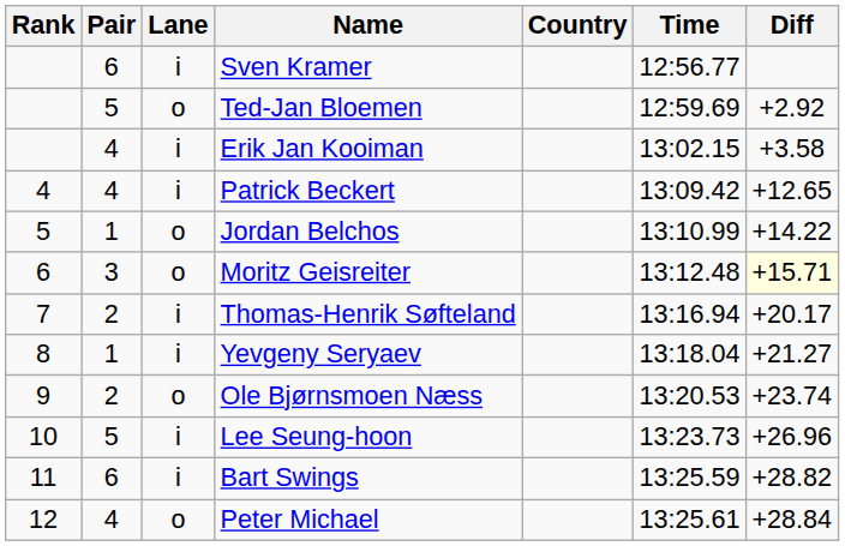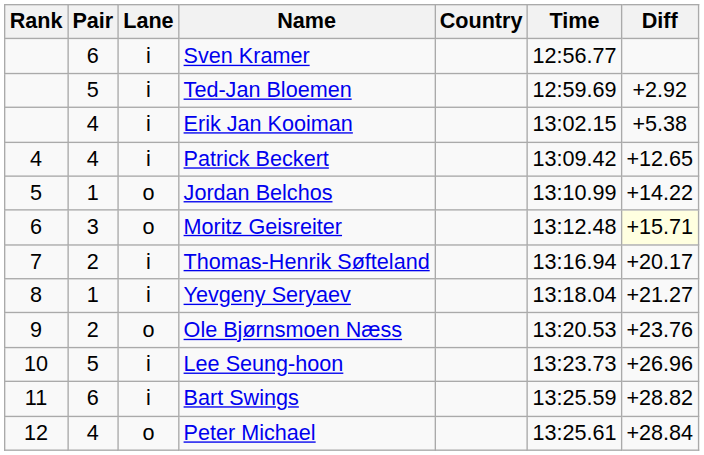 <table class="wikitable sortable" style="text-align:center">
 <tr>
 <th>Rank</th>
 <th>Pair</th>
 <th>Lane</th>
 <th>Name</th>
 <th>Country</th>
 <th>Time</th>
 <th>Diff</th>
 </tr>
 <tr>
 <td></td>
 <td>6</td>
 <td>i</td>
 <td align=left><a href='#'>Sven Kramer</a></td>
 <td align=left></td>
 <td>12:56.77</td>
 <td></td>
 </tr>
 <tr>
 <td></td>
 <td>5</td>
-<td>o</td>
+<td>i</td>
 <td align=left><a href='#'>Ted-Jan Bloemen</a></td>
 <td align=left></td>
 <td>12:59.69</td>
 <td>+2.92</td>
 </tr>
 <tr>
 <td></td>
 <td>4</td>
 <td>i</td>
 <td align=left><a href='#'>Erik Jan Kooiman</a></td>
 <td align=left></td>
 <td>13:02.15</td>
-<td>+3.58</td>
+<td>+5.38</td>
 </tr>
 <tr>
 <td>4</td>
 <td>4</td>
 <td>i</td>
 <td align=left><a href='#'>Patrick Beckert</a></td>
 <td align=left></td>
 <td>13:09.42</td>
 <td>+12.65</td>
 </tr>
 <tr>
 <td>5</td>
 <td>1</td>
 <td>o</td>
 <td align=left><a href='#'>Jordan Belchos</a></td>
 <td align=left></td>
 <td>13:10.99</td>
 <td>+14.22</td>
 </tr>
 <tr>
 <td>6</td>
 <td>3</td>
 <td>o</td>
 <td align=left><a href='#'>Moritz Geisreiter</a></td>
 <td align=left></td>
 <td>13:12.48</td>
 <td style="background: lightyellow;">+15.71</td>
 </tr>
 <tr>
 <td>7</td>
 <td>2</td>
 <td>i</td>
 <td align=left><a href='#'>Thomas-Henrik Søfteland</a></td>
 <td align=left></td>
 <td>13:16.94</td>
 <td>+20.17</td>
 </tr>
 <tr>
 <td>8</td>
 <td>1</td>
 <td>i</td>
 <td align=left><a href='#'>Yevgeny Seryaev</a></td>
 <td align=left></td>
 <td>13:18.04</td>
 <td>+21.27</td>
 </tr>
 <tr>
 <td>9</td>
 <td>2</td>
 <td>o</td>
 <td align=left><a href='#'>Ole Bjørnsmoen Næss</a></td>
 <td align=left></td>
 <td>13:20.53</td>
-<td>+23.74</td>
+<td>+23.76</td>
 </tr>
 <tr>
 <td>10</td>
 <td>5</td>
 <td>i</td>
 <td align=left><a href='#'>Lee Seung-hoon</a></td>
 <td align=left></td>
 <td>13:23.73</td>
 <td>+26.96</td>
 </tr>
 <tr>
 <td>11</td>
 <td>6</td>
 <td>i</td>
 <td align=left><a href='#'>Bart Swings</a></td>
 <td align=left></td>
 <td>13:25.59</td>
 <td>+28.82</td>
 </tr>
 <tr>
 <td>12</td>
 <td>4</td>
 <td>o</td>
 <td align=left><a href='#'>Peter Michael</a></td>
 <td align=left></td>
 <td>13:25.61</td>
 <td>+28.84</td>
 </tr>
 </table>
